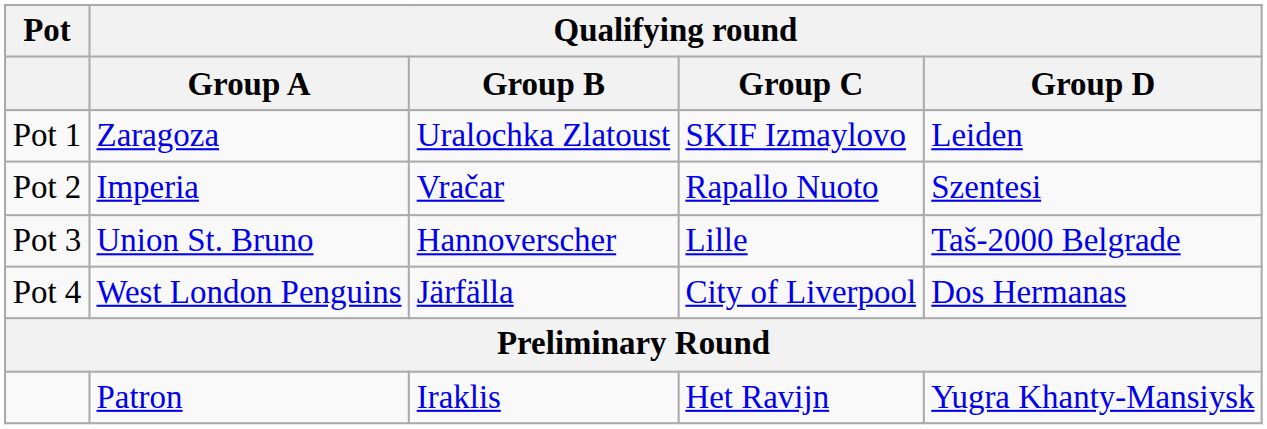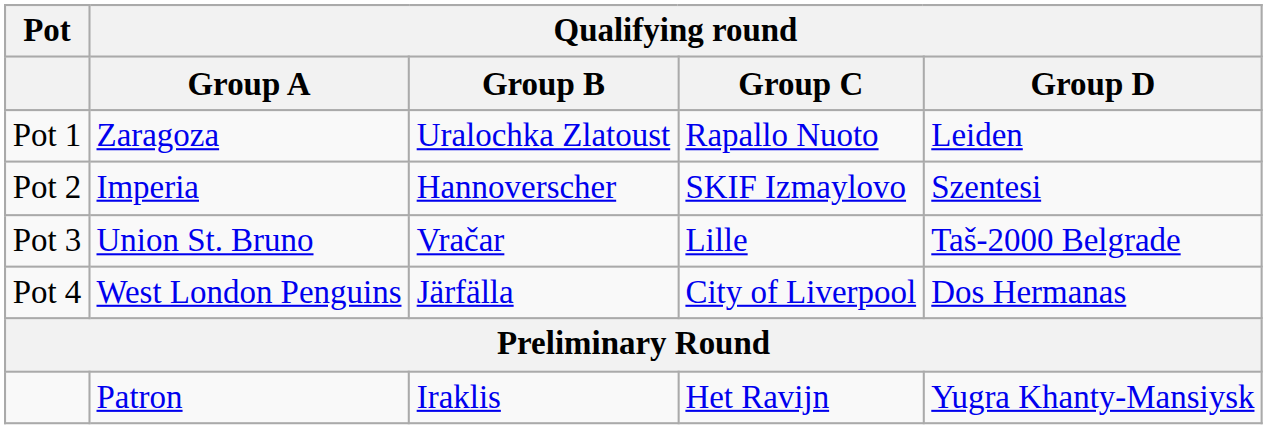 <table class="wikitable">
 <tr>
 <th>Pot</th>
 <th colspan="4">Qualifying round</th>
 </tr>
 <tr>
 <th></th>
 <th>Group A</th>
 <th>Group B</th>
 <th>Group C</th>
 <th>Group D</th>
 </tr>
 <tr>
 <td>Pot 1</td>
 <td> <a href='#'>Zaragoza</a></td>
 <td> <a href='#'>Uralochka Zlatoust</a></td>
-<td> <a href='#'>SKIF Izmaylovo</a></td>
+<td> <a href='#'>Rapallo Nuoto</a></td>
 <td> <a href='#'>Leiden</a></td>
 </tr>
 <tr>
 <td>Pot 2</td>
 <td> <a href='#'>Imperia</a></td>
-<td> <a href='#'>Vračar</a></td>
-<td> <a href='#'>Rapallo Nuoto</a></td>
+<td> <a href='#'>Hannoverscher</a></td>
+<td> <a href='#'>SKIF Izmaylovo</a></td>
 <td> <a href='#'>Szentesi</a></td>
 </tr>
 <tr>
 <td>Pot 3</td>
 <td> <a href='#'>Union St. Bruno</a></td>
-<td> <a href='#'>Hannoverscher</a></td>
+<td> <a href='#'>Vračar</a></td>
 <td> <a href='#'>Lille</a></td>
 <td> <a href='#'>Taš-2000 Belgrade</a></td>
 </tr>
 <tr>
 <td>Pot 4</td>
 <td> <a href='#'>West London Penguins</a></td>
 <td> <a href='#'>Järfälla</a></td>
 <td> <a href='#'>City of Liverpool</a></td>
 <td> <a href='#'>Dos Hermanas</a></td>
 </tr>
 <tr>
 <th colspan="5">Preliminary Round</th>
 </tr>
 <tr>
 <td></td>
 <td> <a href='#'>Patron</a></td>
 <td> <a href='#'>Iraklis</a></td>
 <td> <a href='#'>Het Ravijn</a></td>
 <td> <a href='#'>Yugra Khanty-Mansiysk</a></td>
 </tr>
 </table>
